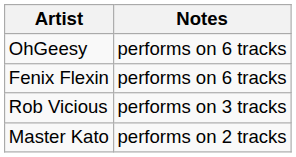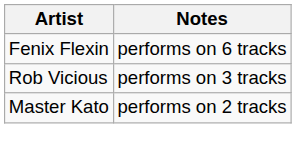 <table class="wikitable sortable">
 <tr>
 <th>Artist</th>
 <th>Notes</th>
-</tr>
-<tr>
-<td>OhGeesy</td>
-<td>performs on 6 tracks</td>
 </tr>
 <tr>
 <td>Fenix Flexin</td>
 <td>performs on 6 tracks</td>
 </tr>
 <tr>
 <td>Rob Vicious</td>
 <td>performs on 3 tracks</td>
 </tr>
 <tr>
 <td>Master Kato</td>
 <td>performs on 2 tracks</td>
 </tr>
 </table>
